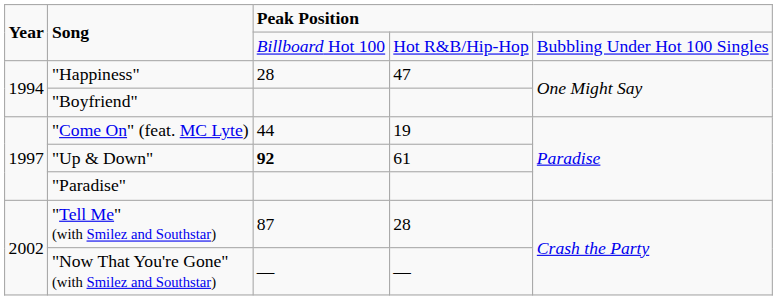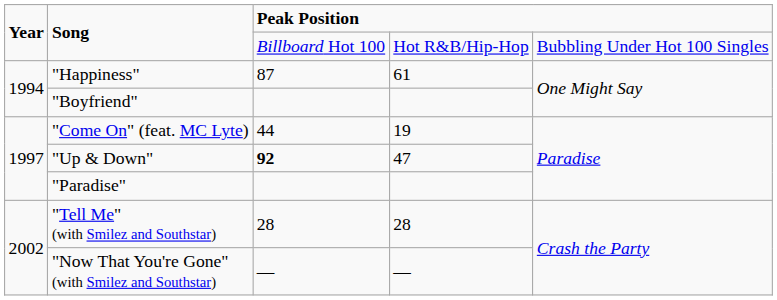 <table class="wikitable">
 <tr>
 <td rowspan="2"><strong>Year</strong></td>
 <td rowspan="2"><strong>Song</strong></td>
 <td colspan="3"><strong>Peak Position</strong></td>
 </tr>
 <tr>
 <td><a href='#'><em>Billboard</em> Hot 100</a></td>
 <td><a href='#'>Hot R&B/Hip-Hop</a></td>
 <td><a href='#'>Bubbling Under Hot 100 Singles</a></td>
 </tr>
 <tr>
 <td rowspan="2">1994</td>
 <td>"Happiness"</td>
-<td>28</td>
-<td>47</td>
+<td>87</td>
+<td>61</td>
 <td rowspan="2"><em>One Might Say</em></td>
 </tr>
 <tr>
 <td>"Boyfriend"</td>
 <td></td>
 <td></td>
 </tr>
 <tr>
 <td rowspan="3">1997</td>
 <td>"<a href='#'>Come On</a>" (feat. <a href='#'>MC Lyte</a>)</td>
 <td>44</td>
 <td>19</td>
 <td rowspan="3"><em><a href='#'>Paradise</a></em></td>
 </tr>
 <tr>
 <td>"Up & Down"</td>
 <td><strong>92</strong></td>
-<td>61</td>
+<td>47</td>
 </tr>
 <tr>
 <td>"Paradise"</td>
 <td></td>
 <td></td>
 </tr>
 <tr>
 <td rowspan="2">2002</td>
 <td>"<a href='#'>Tell Me</a>"<br><small>(with <a href='#'>Smilez and Southstar</a>)</small></td>
-<td>87</td>
+<td>28</td>
 <td>28</td>
 <td rowspan="2"><em><a href='#'>Crash the Party</a></em></td>
 </tr>
 <tr>
 <td>"Now That You're Gone"<br><small>(with <a href='#'>Smilez and Southstar</a>)</small></td>
 <td>—</td>
 <td>—</td>
 </tr>
 </table>
